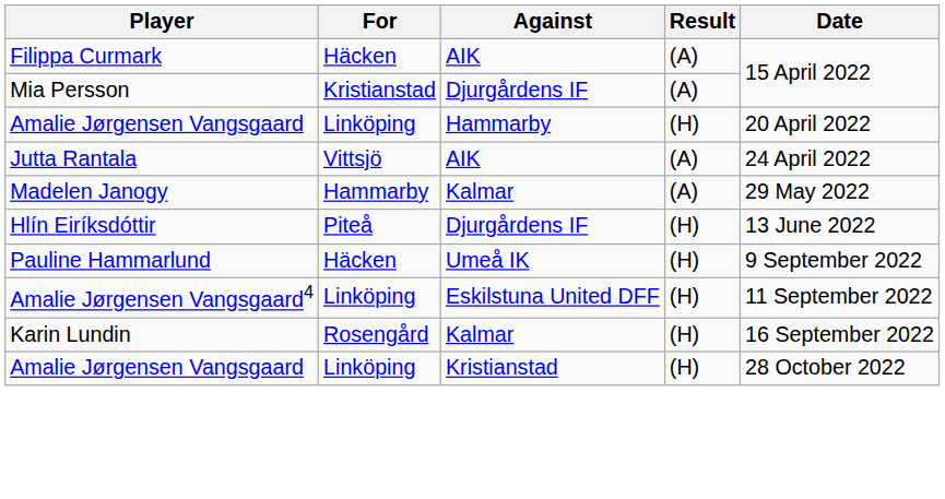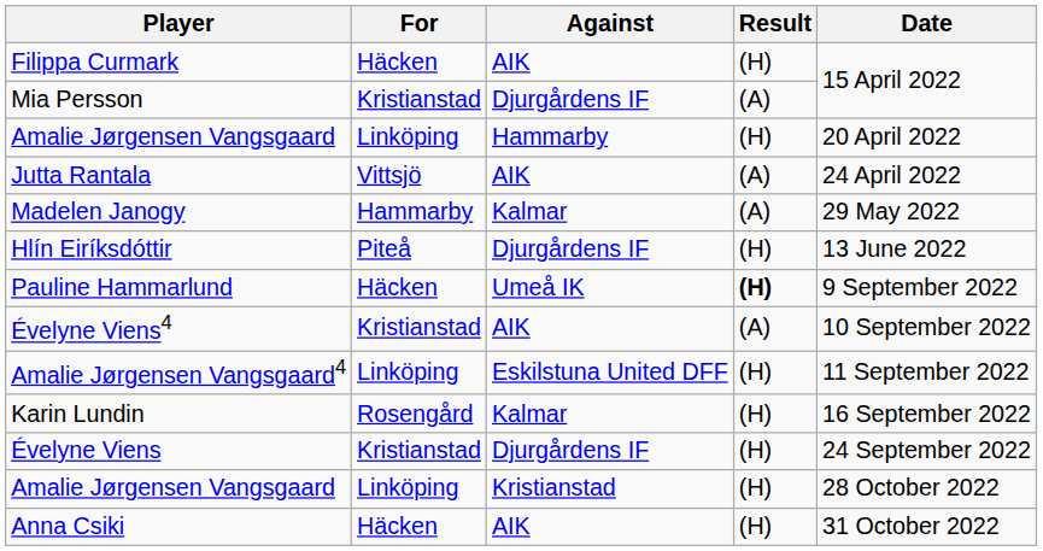 <table class="wikitable">
 <tr>
 <th>Player</th>
 <th>For</th>
 <th>Against</th>
 <th style="text-align:center">Result</th>
 <th>Date</th>
 </tr>
 <tr>
 <td> <a href='#'>Filippa Curmark</a></td>
 <td><a href='#'>Häcken</a></td>
 <td><a href='#'>AIK</a></td>
-<td> (A)</td>
+<td> (H)</td>
 <td rowspan="2">15 April 2022</td>
 </tr>
 <tr>
 <td> Mia Persson</td>
 <td><a href='#'>Kristianstad</a></td>
 <td><a href='#'>Djurgårdens IF</a></td>
 <td> (A)</td>
 </tr>
 <tr>
 <td> <a href='#'>Amalie Jørgensen Vangsgaard</a></td>
 <td><a href='#'>Linköping</a></td>
 <td><a href='#'>Hammarby</a></td>
 <td> (H)</td>
 <td>20 April 2022</td>
 </tr>
 <tr>
 <td> <a href='#'>Jutta Rantala</a></td>
 <td><a href='#'>Vittsjö</a></td>
 <td><a href='#'>AIK</a></td>
 <td> (A)</td>
 <td>24 April 2022</td>
 </tr>
 <tr>
 <td> <a href='#'>Madelen Janogy</a></td>
 <td><a href='#'>Hammarby</a></td>
 <td><a href='#'>Kalmar</a></td>
 <td> (A)</td>
 <td>29 May 2022</td>
 </tr>
 <tr>
 <td> <a href='#'>Hlín Eiríksdóttir</a></td>
 <td><a href='#'>Piteå</a></td>
 <td><a href='#'>Djurgårdens IF</a></td>
 <td> (H)</td>
 <td>13 June 2022</td>
 </tr>
 <tr>
 <td> <a href='#'>Pauline Hammarlund</a></td>
 <td><a href='#'>Häcken</a></td>
 <td><a href='#'>Umeå IK</a></td>
-<td> (H)</td>
+<td><strong> (H)</strong></td>
 <td>9 September 2022</td>
+</tr>
+<tr>
+<td> <a href='#'>Évelyne Viens</a><sup>4</sup></td>
+<td><a href='#'>Kristianstad</a></td>
+<td><a href='#'>AIK</a></td>
+<td> (A)</td>
+<td>10 September 2022</td>
 </tr>
 <tr>
 <td> <a href='#'>Amalie Jørgensen Vangsgaard</a><sup>4</sup></td>
 <td><a href='#'>Linköping</a></td>
 <td><a href='#'>Eskilstuna United DFF</a></td>
 <td> (H)</td>
 <td>11 September 2022</td>
 </tr>
 <tr>
 <td> Karin Lundin</td>
 <td><a href='#'>Rosengård</a></td>
 <td><a href='#'>Kalmar</a></td>
 <td> (H)</td>
 <td>16 September 2022</td>
 </tr>
 <tr>
+<td> <a href='#'>Évelyne Viens</a></td>
+<td><a href='#'>Kristianstad</a></td>
+<td><a href='#'>Djurgårdens IF</a></td>
+<td> (H)</td>
+<td>24 September 2022</td>
+</tr>
+<tr>
 <td> <a href='#'>Amalie Jørgensen Vangsgaard</a></td>
 <td><a href='#'>Linköping</a></td>
 <td><a href='#'>Kristianstad</a></td>
 <td> (H)</td>
 <td>28 October 2022</td>
 </tr>
+<tr>
+<td> <a href='#'>Anna Csiki</a></td>
+<td><a href='#'>Häcken</a></td>
+<td><a href='#'>AIK</a></td>
+<td> (H)</td>
+<td>31 October 2022</td>
+</tr>
 </table>
